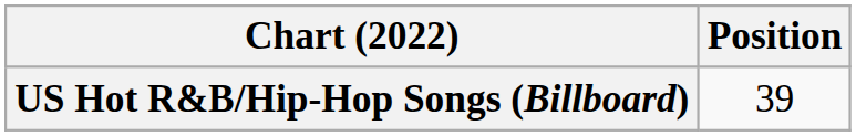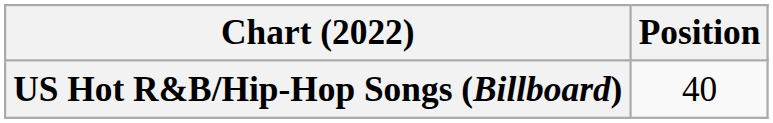 <table class="wikitable plainrowheaders" style="text-align:center">
 <tr>
 <th scope="col">Chart (2022)</th>
 <th scope="col">Position</th>
 </tr>
 <tr>
 <th scope="row">US Hot R&B/Hip-Hop Songs (<em>Billboard</em>)</th>
-<td>39</td>
+<td>40</td>
 </tr>
 </table>
